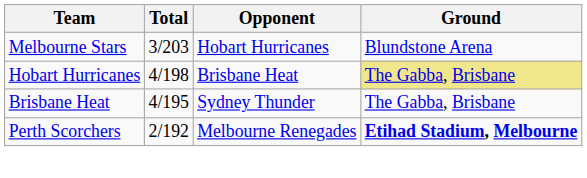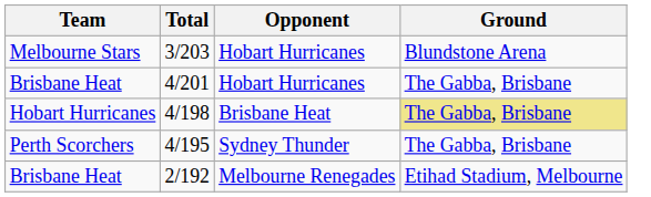 <table class="wikitable">
 <tr>
 <th>Team</th>
 <th>Total</th>
 <th>Opponent</th>
 <th>Ground</th>
 </tr>
 <tr>
 <td><a href='#'>Melbourne Stars</a></td>
 <td>3/203</td>
 <td><a href='#'>Hobart Hurricanes</a></td>
 <td><a href='#'>Blundstone Arena</a></td>
 </tr>
 <tr>
+<td><a href='#'>Brisbane Heat</a></td>
+<td>4/201</td>
+<td><a href='#'>Hobart Hurricanes</a></td>
+<td><a href='#'>The Gabba</a>, <a href='#'>Brisbane</a></td>
+</tr>
+<tr>
 <td><a href='#'>Hobart Hurricanes</a></td>
 <td>4/198</td>
 <td><a href='#'>Brisbane Heat</a></td>
 <td style="background: khaki;"><a href='#'>The Gabba</a>, <a href='#'>Brisbane</a></td>
 </tr>
 <tr>
-<td><a href='#'>Brisbane Heat</a></td>
+<td><a href='#'>Perth Scorchers</a></td>
 <td>4/195</td>
 <td><a href='#'>Sydney Thunder</a></td>
 <td><a href='#'>The Gabba</a>, <a href='#'>Brisbane</a></td>
 </tr>
 <tr>
-<td><a href='#'>Perth Scorchers</a></td>
+<td><a href='#'>Brisbane Heat</a></td>
 <td>2/192</td>
 <td><a href='#'>Melbourne Renegades</a></td>
-<td><strong><a href='#'>Etihad Stadium</a>, <a href='#'>Melbourne</a></strong></td>
+<td><a href='#'>Etihad Stadium</a>, <a href='#'>Melbourne</a></td>
 </tr>
 </table>
